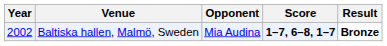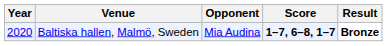 <table class="sortable wikitable" style="font-size: 90%;">
 <tr>
 <th>Year</th>
 <th>Venue</th>
 <th>Opponent</th>
 <th>Score</th>
 <th>Result</th>
 </tr>
 <tr style="background:#ECF2FF">
-<td align="center"><a href='#'>2002</a></td>
+<td align="center"><a href='#'>2020</a></td>
 <td align="left"><a href='#'>Baltiska hallen</a>, <a href='#'>Malmö</a>, Sweden</td>
 <td align="left"> <a href='#'>Mia Audina</a></td>
 <td align="left"><strong>1–7, 6–8, 1–7</strong></td>
 <td style="text-align:left; background:white"> <strong>Bronze</strong></td>
 </tr>
 </table>
